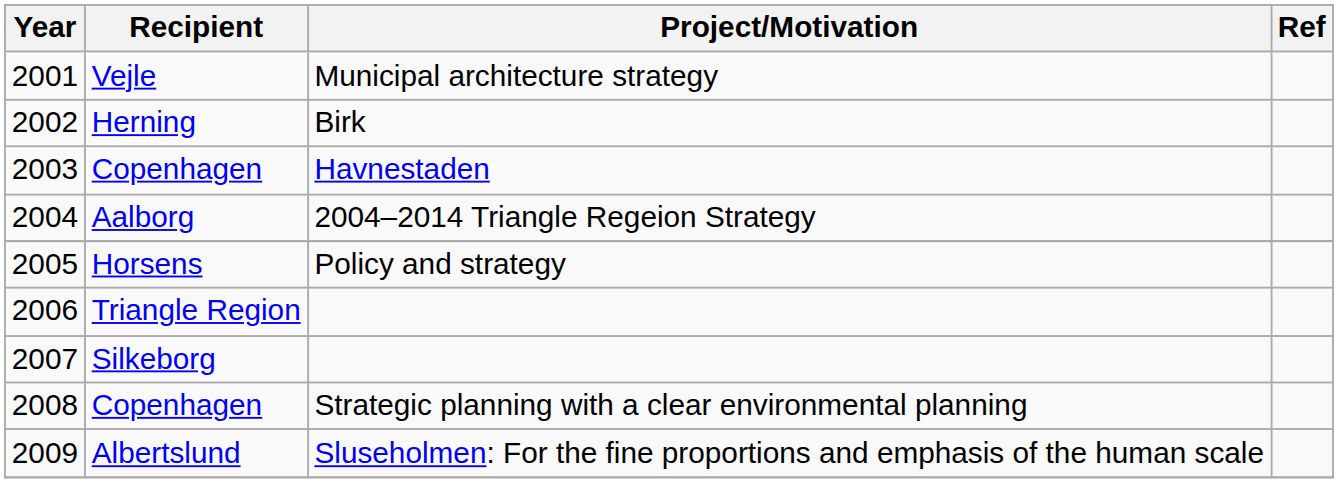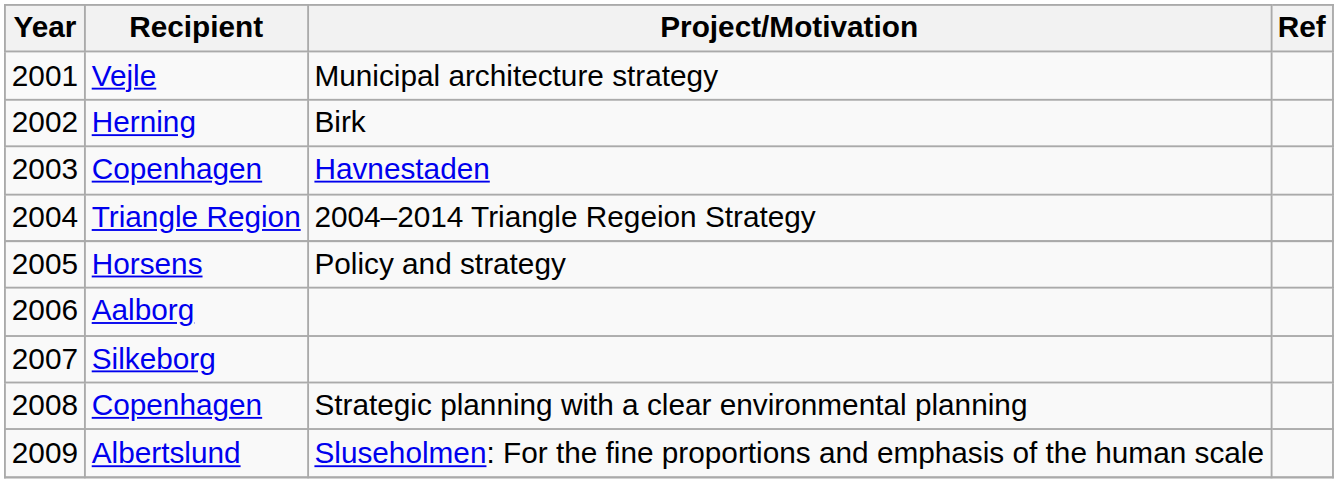 <table class="wikitable sortable">
 <tr>
 <th>Year</th>
 <th>Recipient</th>
 <th>Project/Motivation</th>
 <th>Ref</th>
 </tr>
 <tr>
 <td>2001</td>
 <td><a href='#'>Vejle</a></td>
 <td>Municipal architecture strategy</td>
 <td></td>
 </tr>
 <tr>
 <td>2002</td>
 <td><a href='#'>Herning</a></td>
 <td>Birk</td>
 <td></td>
 </tr>
 <tr>
 <td>2003</td>
 <td><a href='#'>Copenhagen</a></td>
 <td><a href='#'>Havnestaden</a></td>
 <td></td>
 </tr>
 <tr>
 <td>2004</td>
-<td><a href='#'>Aalborg</a></td>
+<td><a href='#'>Triangle Region</a></td>
 <td>2004–2014 Triangle Regeion Strategy</td>
 <td></td>
 </tr>
 <tr>
 </tr>
 <tr>
 <td>2005</td>
 <td><a href='#'>Horsens</a></td>
 <td>Policy and strategy</td>
 <td></td>
 </tr>
 <tr>
 <td>2006</td>
-<td><a href='#'>Triangle Region</a></td>
+<td><a href='#'>Aalborg</a></td>
 <td></td>
 <td></td>
 </tr>
 <tr>
 <td>2007</td>
 <td><a href='#'>Silkeborg</a></td>
 <td></td>
 <td></td>
 </tr>
 <tr>
 <td>2008</td>
 <td><a href='#'>Copenhagen</a></td>
 <td>Strategic planning with a clear environmental planning</td>
 <td></td>
 </tr>
 <tr>
 <td>2009</td>
 <td><a href='#'>Albertslund</a></td>
 <td><a href='#'>Sluseholmen</a>: For the fine proportions and emphasis of the human scale</td>
 <td></td>
 </tr>
 <tr>
 </tr>
 </table>
